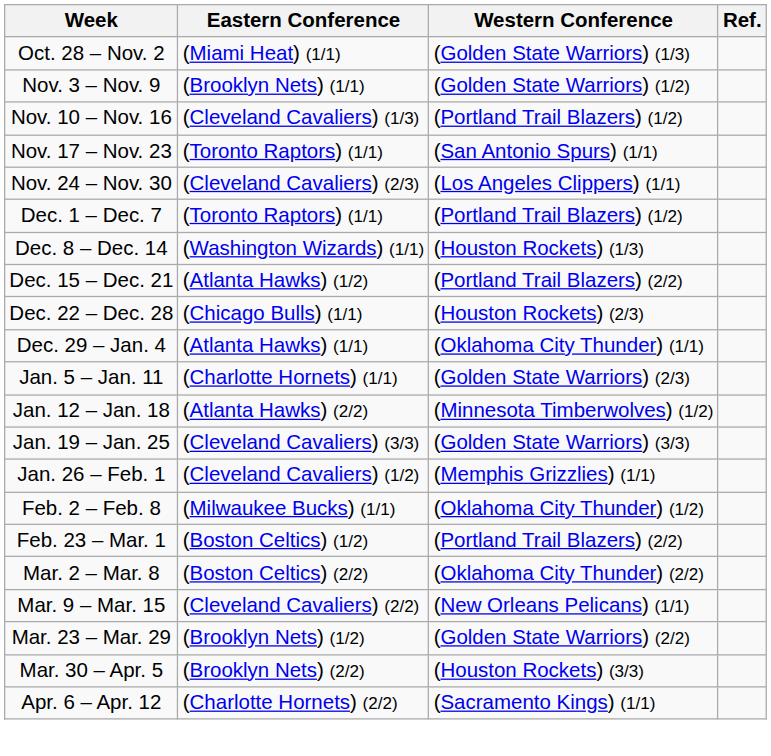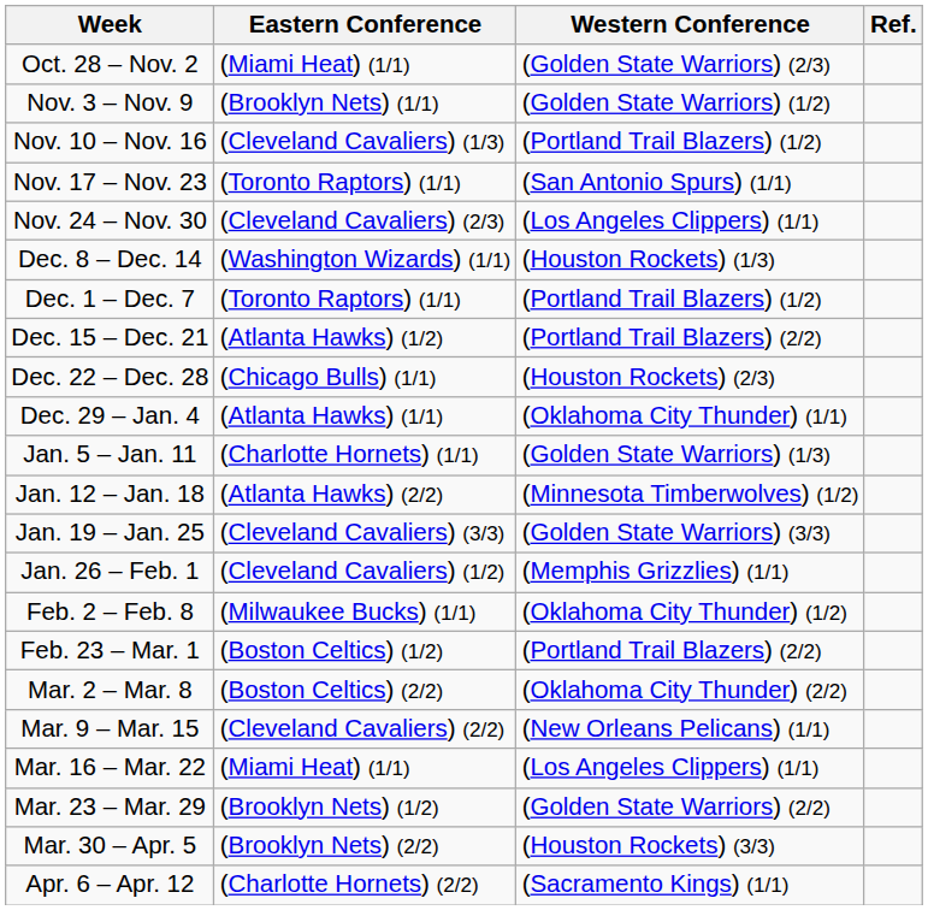 <table class="wikitable sortable" style="text-align:left">
 <tr>
 <th>Week</th>
 <th>Eastern Conference</th>
 <th>Western Conference</th>
 <th class=unsortable>Ref.</th>
 </tr>
 <tr>
 <td align=center>Oct. 28 – Nov. 2</td>
 <td> (<a href='#'>Miami Heat</a>) <small>(1/1)</small></td>
-<td> (<a href='#'>Golden State Warriors</a>) <small>(1/3)</small></td>
+<td> (<a href='#'>Golden State Warriors</a>) <small>(2/3)</small></td>
 <td align=center></td>
 </tr>
 <tr>
 <td align=center>Nov. 3 – Nov. 9</td>
 <td> (<a href='#'>Brooklyn Nets</a>) <small>(1/1)</small></td>
 <td> (<a href='#'>Golden State Warriors</a>) <small>(1/2)</small></td>
 <td align=center></td>
 </tr>
 <tr>
 <td align=center>Nov. 10 – Nov. 16</td>
 <td> (<a href='#'>Cleveland Cavaliers</a>) <small>(1/3)</small></td>
 <td> (<a href='#'>Portland Trail Blazers</a>) <small>(1/2)</small></td>
 <td align=center></td>
 </tr>
 <tr>
 <td align=center>Nov. 17 – Nov. 23</td>
 <td> (<a href='#'>Toronto Raptors</a>) <small>(1/1)</small></td>
 <td> (<a href='#'>San Antonio Spurs</a>) <small>(1/1)</small></td>
 <td align=center></td>
 </tr>
 <tr>
 <td align=center>Nov. 24 – Nov. 30</td>
 <td> (<a href='#'>Cleveland Cavaliers</a>) <small>(2/3)</small></td>
 <td> (<a href='#'>Los Angeles Clippers</a>) <small>(1/1)</small></td>
 <td align=center></td>
 </tr>
 <tr>
+<td align=center>Dec. 8 – Dec. 14</td>
+<td> (<a href='#'>Washington Wizards</a>) <small>(1/1)</small></td>
+<td> (<a href='#'>Houston Rockets</a>) <small>(1/3)</small></td>
+<td align=center></td>
+</tr>
+<tr>
 <td align=center>Dec. 1 – Dec. 7</td>
 <td> (<a href='#'>Toronto Raptors</a>) <small>(1/1)</small></td>
 <td> (<a href='#'>Portland Trail Blazers</a>) <small>(1/2)</small></td>
-<td align=center></td>
-</tr>
-<tr>
-<td align=center>Dec. 8 – Dec. 14</td>
-<td> (<a href='#'>Washington Wizards</a>) <small>(1/1)</small></td>
-<td> (<a href='#'>Houston Rockets</a>) <small>(1/3)</small></td>
 <td align=center></td>
 </tr>
 <tr>
 <td align=center>Dec. 15 – Dec. 21</td>
 <td> (<a href='#'>Atlanta Hawks</a>) <small>(1/2)</small></td>
 <td> (<a href='#'>Portland Trail Blazers</a>) <small>(2/2)</small></td>
 <td align=center></td>
 </tr>
 <tr>
 <td align=center>Dec. 22 – Dec. 28</td>
 <td> (<a href='#'>Chicago Bulls</a>) <small>(1/1)</small></td>
 <td> (<a href='#'>Houston Rockets</a>) <small>(2/3)</small></td>
 <td align=center></td>
 </tr>
 <tr>
 <td align=center>Dec. 29 – Jan. 4</td>
 <td> (<a href='#'>Atlanta Hawks</a>) <small>(1/1)</small></td>
 <td> (<a href='#'>Oklahoma City Thunder</a>) <small>(1/1)</small></td>
 <td align=center></td>
 </tr>
 <tr>
 <td align=center>Jan. 5 – Jan. 11</td>
 <td> (<a href='#'>Charlotte Hornets</a>) <small>(1/1)</small></td>
-<td> (<a href='#'>Golden State Warriors</a>) <small>(2/3)</small></td>
+<td> (<a href='#'>Golden State Warriors</a>) <small>(1/3)</small></td>
 <td align=center></td>
 </tr>
 <tr>
 <td align=center>Jan. 12 – Jan. 18</td>
 <td> (<a href='#'>Atlanta Hawks</a>) <small>(2/2)</small></td>
 <td> (<a href='#'>Minnesota Timberwolves</a>) <small>(1/2)</small></td>
 <td align=center></td>
 </tr>
 <tr>
 <td align=center>Jan. 19 – Jan. 25</td>
 <td> (<a href='#'>Cleveland Cavaliers</a>) <small>(3/3)</small></td>
 <td> (<a href='#'>Golden State Warriors</a>) <small>(3/3)</small></td>
 <td align=center></td>
 </tr>
 <tr>
 <td align=center>Jan. 26 – Feb. 1</td>
 <td> (<a href='#'>Cleveland Cavaliers</a>) <small>(1/2)</small></td>
 <td> (<a href='#'>Memphis Grizzlies</a>) <small>(1/1)</small></td>
 <td align=center></td>
 </tr>
 <tr>
 <td align=center>Feb. 2 – Feb. 8</td>
 <td> (<a href='#'>Milwaukee Bucks</a>) <small>(1/1)</small></td>
 <td> (<a href='#'>Oklahoma City Thunder</a>) <small>(1/2)</small></td>
 <td align=center></td>
 </tr>
 <tr>
 <td align=center>Feb. 23 – Mar. 1</td>
 <td> (<a href='#'>Boston Celtics</a>) <small>(1/2)</small></td>
 <td> (<a href='#'>Portland Trail Blazers</a>) <small>(2/2)</small></td>
 <td align=center></td>
 </tr>
 <tr>
 <td align=center>Mar. 2 – Mar. 8</td>
 <td> (<a href='#'>Boston Celtics</a>) <small>(2/2)</small></td>
 <td> (<a href='#'>Oklahoma City Thunder</a>) <small>(2/2)</small></td>
 <td align=center></td>
 </tr>
 <tr>
 <td align=center>Mar. 9 – Mar. 15</td>
 <td> (<a href='#'>Cleveland Cavaliers</a>) <small>(2/2)</small></td>
 <td> (<a href='#'>New Orleans Pelicans</a>) <small>(1/1)</small></td>
 <td align=center></td>
 </tr>
 <tr>
+<td align=center>Mar. 16 – Mar. 22</td>
+<td> (<a href='#'>Miami Heat</a>) <small>(1/1)</small></td>
+<td> (<a href='#'>Los Angeles Clippers</a>) <small>(1/1)</small></td>
+<td align=center></td>
+</tr>
+<tr>
 <td align=center>Mar. 23 – Mar. 29</td>
 <td> (<a href='#'>Brooklyn Nets</a>) <small>(1/2)</small></td>
 <td> (<a href='#'>Golden State Warriors</a>) <small>(2/2)</small></td>
 <td align=center></td>
 </tr>
 <tr>
 <td align=center>Mar. 30 – Apr. 5</td>
 <td> (<a href='#'>Brooklyn Nets</a>) <small>(2/2)</small></td>
 <td> (<a href='#'>Houston Rockets</a>) <small>(3/3)</small></td>
 <td align=center></td>
 </tr>
 <tr>
 <td align=center>Apr. 6 – Apr. 12</td>
 <td> (<a href='#'>Charlotte Hornets</a>) <small>(2/2)</small></td>
 <td> (<a href='#'>Sacramento Kings</a>) <small>(1/1)</small></td>
 <td align=center></td>
 </tr>
 </table>
